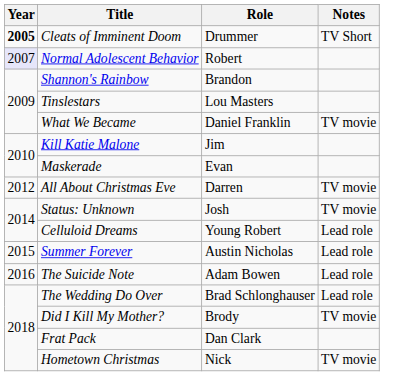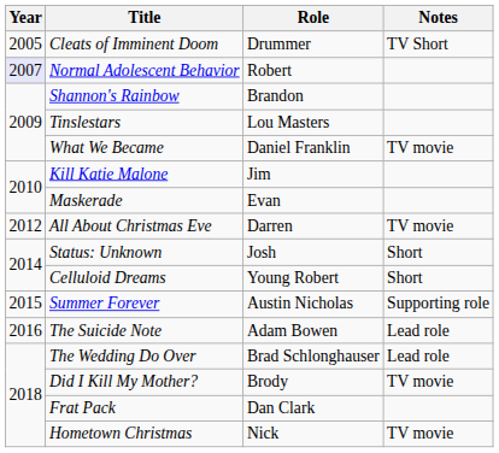 <table class="wikitable sortable">
 <tr>
 <th>Year</th>
 <th>Title</th>
 <th>Role</th>
 <th class="unsortable">Notes</th>
 </tr>
 <tr>
-<td><strong>2005</strong></td>
+<td>2005</td>
 <td><em>Cleats of Imminent Doom</em></td>
 <td>Drummer</td>
 <td>TV Short</td>
 </tr>
 <tr>
 <td style="background: lavender;">2007</td>
 <td><em><a href='#'>Normal Adolescent Behavior </a></em></td>
 <td>Robert</td>
 <td></td>
 </tr>
 <tr>
 <td rowspan="3">2009</td>
 <td><em><a href='#'>Shannon's Rainbow </a></em></td>
 <td>Brandon</td>
 <td></td>
 </tr>
 <tr>
 <td><em>Tinslestars</em></td>
 <td>Lou Masters</td>
 <td></td>
 </tr>
 <tr>
 <td><em>What We Became</em></td>
 <td>Daniel Franklin</td>
 <td>TV movie</td>
 </tr>
 <tr>
 <td rowspan="2">2010</td>
 <td><em><a href='#'>Kill Katie Malone</a></em></td>
 <td>Jim</td>
 <td></td>
 </tr>
 <tr>
 <td><em>Maskerade</em></td>
 <td>Evan</td>
 <td></td>
 </tr>
 <tr>
 <td>2012</td>
 <td><em>All About Christmas Eve</em></td>
 <td>Darren</td>
 <td>TV movie</td>
 </tr>
 <tr>
 <td rowspan="2">2014</td>
 <td><em>Status: Unknown</em></td>
 <td>Josh</td>
-<td>TV movie</td>
+<td>Short</td>
 </tr>
 <tr>
 <td><em>Celluloid Dreams</em></td>
 <td>Young Robert</td>
-<td>Lead role</td>
+<td>Short</td>
 </tr>
 <tr>
 <td>2015</td>
 <td><em><a href='#'>Summer Forever</a></em></td>
 <td>Austin Nicholas</td>
-<td>Lead role</td>
+<td>Supporting role</td>
 </tr>
 <tr>
 <td>2016</td>
 <td><em>The Suicide Note</em></td>
 <td>Adam Bowen</td>
 <td>Lead role</td>
 </tr>
 <tr>
 <td rowspan="4">2018</td>
 <td><em>The Wedding Do Over</em></td>
 <td>Brad Schlonghauser</td>
 <td>Lead role</td>
 </tr>
 <tr>
 <td><em>Did I Kill My Mother?</em></td>
 <td>Brody</td>
 <td>TV movie</td>
 </tr>
 <tr>
 <td><em>Frat Pack</em></td>
 <td>Dan Clark</td>
 <td></td>
 </tr>
 <tr>
 <td><em>Hometown Christmas</em></td>
 <td>Nick</td>
 <td>TV movie</td>
 </tr>
 </table>
